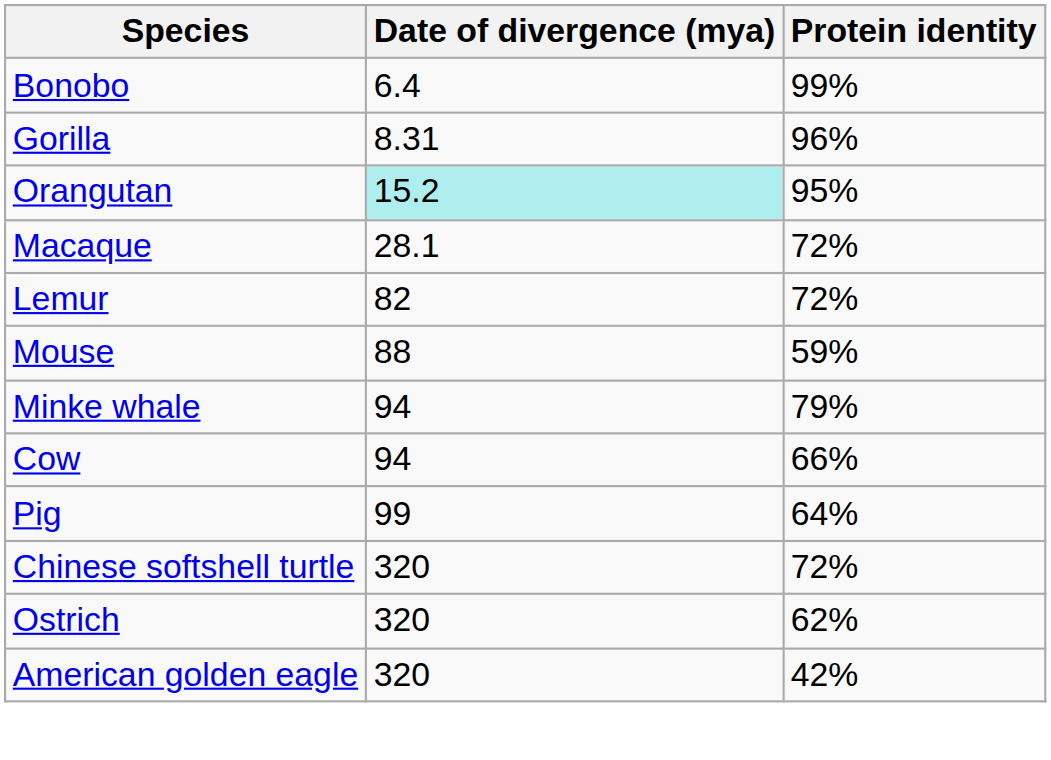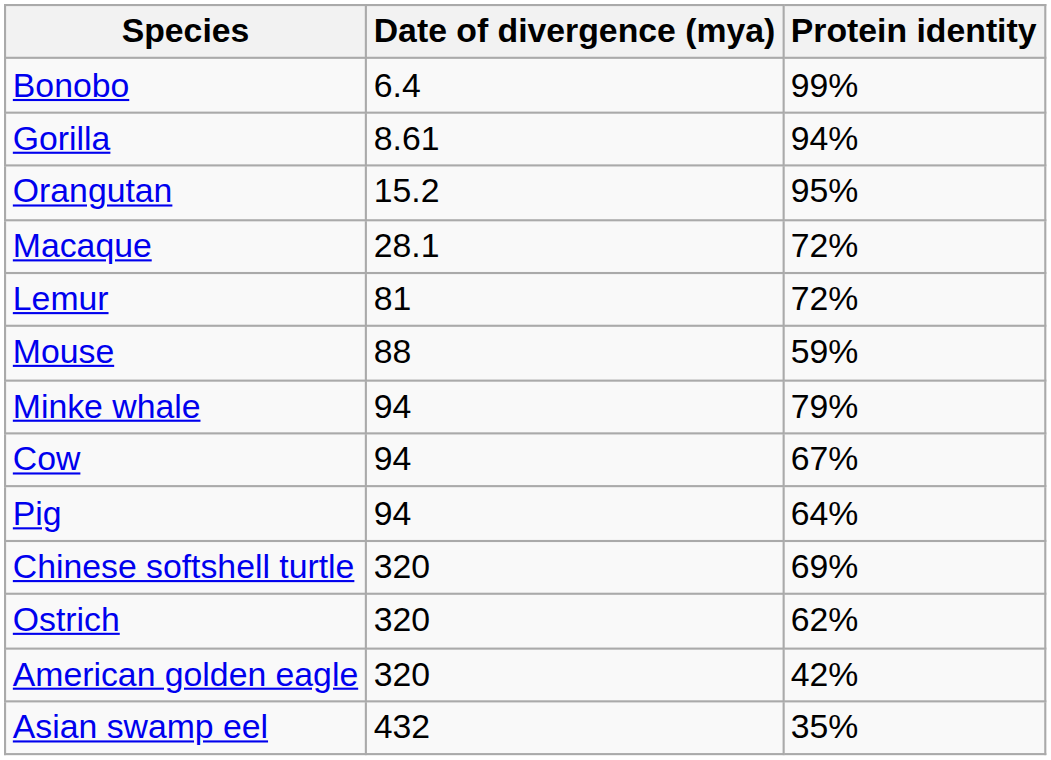 <table class="wikitable">
 <tr>
 <th>Species</th>
 <th>Date of divergence (mya)</th>
 <th>Protein identity</th>
 </tr>
 <tr>
 <td><a href='#'>Bonobo</a></td>
 <td>6.4</td>
 <td>99%</td>
 </tr>
 <tr>
 <td><a href='#'>Gorilla</a></td>
-<td>8.31</td>
-<td>96%</td>
+<td>8.61</td>
+<td>94%</td>
 </tr>
 <tr>
 <td><a href='#'>Orangutan</a></td>
-<td style="background: paleturquoise;">15.2</td>
+<td>15.2</td>
 <td>95%</td>
 </tr>
 <tr>
 <td><a href='#'>Macaque</a></td>
 <td>28.1</td>
 <td>72%</td>
 </tr>
 <tr>
 <td><a href='#'>Lemur</a></td>
-<td>82</td>
+<td>81</td>
 <td>72%</td>
 </tr>
 <tr>
 <td><a href='#'>Mouse</a></td>
 <td>88</td>
 <td>59%</td>
 </tr>
 <tr>
 <td><a href='#'>Minke whale</a></td>
 <td>94</td>
 <td>79%</td>
 </tr>
 <tr>
 <td><a href='#'>Cow</a></td>
 <td>94</td>
-<td>66%</td>
+<td>67%</td>
 </tr>
 <tr>
 <td><a href='#'>Pig</a></td>
-<td>99</td>
+<td>94</td>
 <td>64%</td>
 </tr>
 <tr>
 <td><a href='#'>Chinese softshell turtle</a></td>
 <td>320</td>
-<td>72%</td>
+<td>69%</td>
 </tr>
 <tr>
 <td><a href='#'>Ostrich</a></td>
 <td>320</td>
 <td>62%</td>
 </tr>
 <tr>
 <td><a href='#'>American golden eagle</a></td>
 <td>320</td>
 <td>42%</td>
 </tr>
+<tr>
+<td><a href='#'>Asian swamp eel</a></td>
+<td>432</td>
+<td>35%</td>
+</tr>
 </table>
